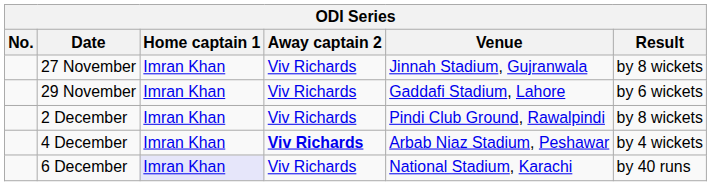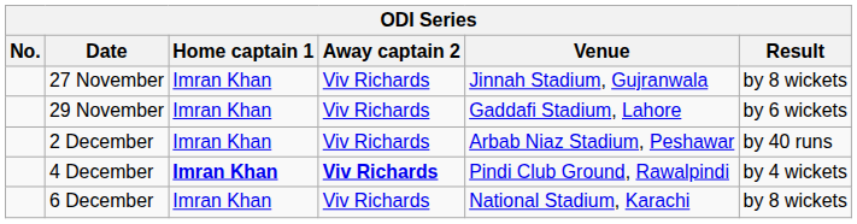 <table class="wikitable">
 <tr>
 <th colspan="9">ODI Series</th>
 </tr>
 <tr>
 <th>No.</th>
 <th>Date</th>
 <th>Home captain 1</th>
 <th>Away captain 2</th>
 <th>Venue</th>
 <th>Result</th>
 </tr>
 <tr>
 <td></td>
 <td>27 November</td>
 <td><a href='#'>Imran Khan</a></td>
 <td><a href='#'>Viv Richards</a></td>
 <td><a href='#'>Jinnah Stadium</a>, <a href='#'>Gujranwala</a></td>
 <td> by 8 wickets</td>
 </tr>
 <tr>
 <td></td>
 <td>29 November</td>
 <td><a href='#'>Imran Khan</a></td>
 <td><a href='#'>Viv Richards</a></td>
 <td><a href='#'>Gaddafi Stadium</a>, <a href='#'>Lahore</a></td>
 <td> by 6 wickets</td>
 </tr>
 <tr>
 <td></td>
 <td>2 December</td>
 <td><a href='#'>Imran Khan</a></td>
 <td><a href='#'>Viv Richards</a></td>
-<td><a href='#'>Pindi Club Ground</a>, <a href='#'>Rawalpindi</a></td>
-<td> by 8 wickets</td>
+<td><a href='#'>Arbab Niaz Stadium</a>, <a href='#'>Peshawar</a></td>
+<td> by 40 runs</td>
 </tr>
 <tr>
 <td></td>
 <td>4 December</td>
-<td><a href='#'>Imran Khan</a></td>
+<td><strong><a href='#'>Imran Khan</a></strong></td>
 <td><strong><a href='#'>Viv Richards</a></strong></td>
-<td><a href='#'>Arbab Niaz Stadium</a>, <a href='#'>Peshawar</a></td>
+<td><a href='#'>Pindi Club Ground</a>, <a href='#'>Rawalpindi</a></td>
 <td> by 4 wickets</td>
 </tr>
 <tr>
 <td></td>
 <td>6 December</td>
-<td style="background: lavender;"><a href='#'>Imran Khan</a></td>
+<td><a href='#'>Imran Khan</a></td>
 <td><a href='#'>Viv Richards</a></td>
 <td><a href='#'>National Stadium</a>, <a href='#'>Karachi</a></td>
-<td> by 40 runs</td>
+<td> by 8 wickets</td>
 </tr>
 </table>
